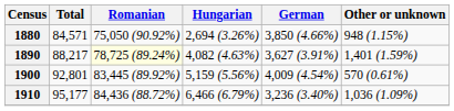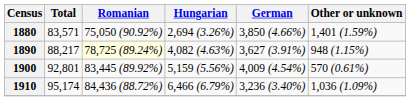 <table class="wikitable">
 <tr>
 <th>Census</th>
 <th>Total</th>
 <th><a href='#'>Romanian</a></th>
 <th><a href='#'>Hungarian</a></th>
 <th><a href='#'>German</a></th>
 <th>Other or unknown</th>
 </tr>
 <tr>
 <th>1880</th>
-<td>84,571</td>
+<td>83,571</td>
 <td>75,050 <em>(90.92%)</em></td>
 <td>2,694 <em>(3.26%)</em></td>
 <td>3,850 <em>(4.66%)</em></td>
-<td>948 <em>(1.15%)</em></td>
+<td>1,401 <em>(1.59%)</em></td>
 </tr>
 <tr>
 <th>1890</th>
 <td>88,217</td>
 <td style="background: lightyellow;">78,725 <em>(89.24%)</em></td>
 <td>4,082 <em>(4.63%)</em></td>
 <td>3,627 <em>(3.91%)</em></td>
-<td>1,401 <em>(1.59%)</em></td>
+<td>948 <em>(1.15%)</em></td>
 </tr>
 <tr>
 <th>1900</th>
 <td>92,801</td>
 <td>83,445 <em>(89.92%)</em></td>
 <td>5,159 <em>(5.56%)</em></td>
 <td>4,009 <em>(4.54%)</em></td>
 <td>570 <em>(0.61%)</em></td>
 </tr>
 <tr>
 <th>1910</th>
-<td>95,177</td>
+<td>95,174</td>
 <td>84,436 <em>(88.72%)</em></td>
 <td>6,466 <em>(6.79%)</em></td>
 <td>3,236 <em>(3.40%)</em></td>
 <td>1,036 <em>(1.09%)</em></td>
 </tr>
 <tr>
 </tr>
 </table>
